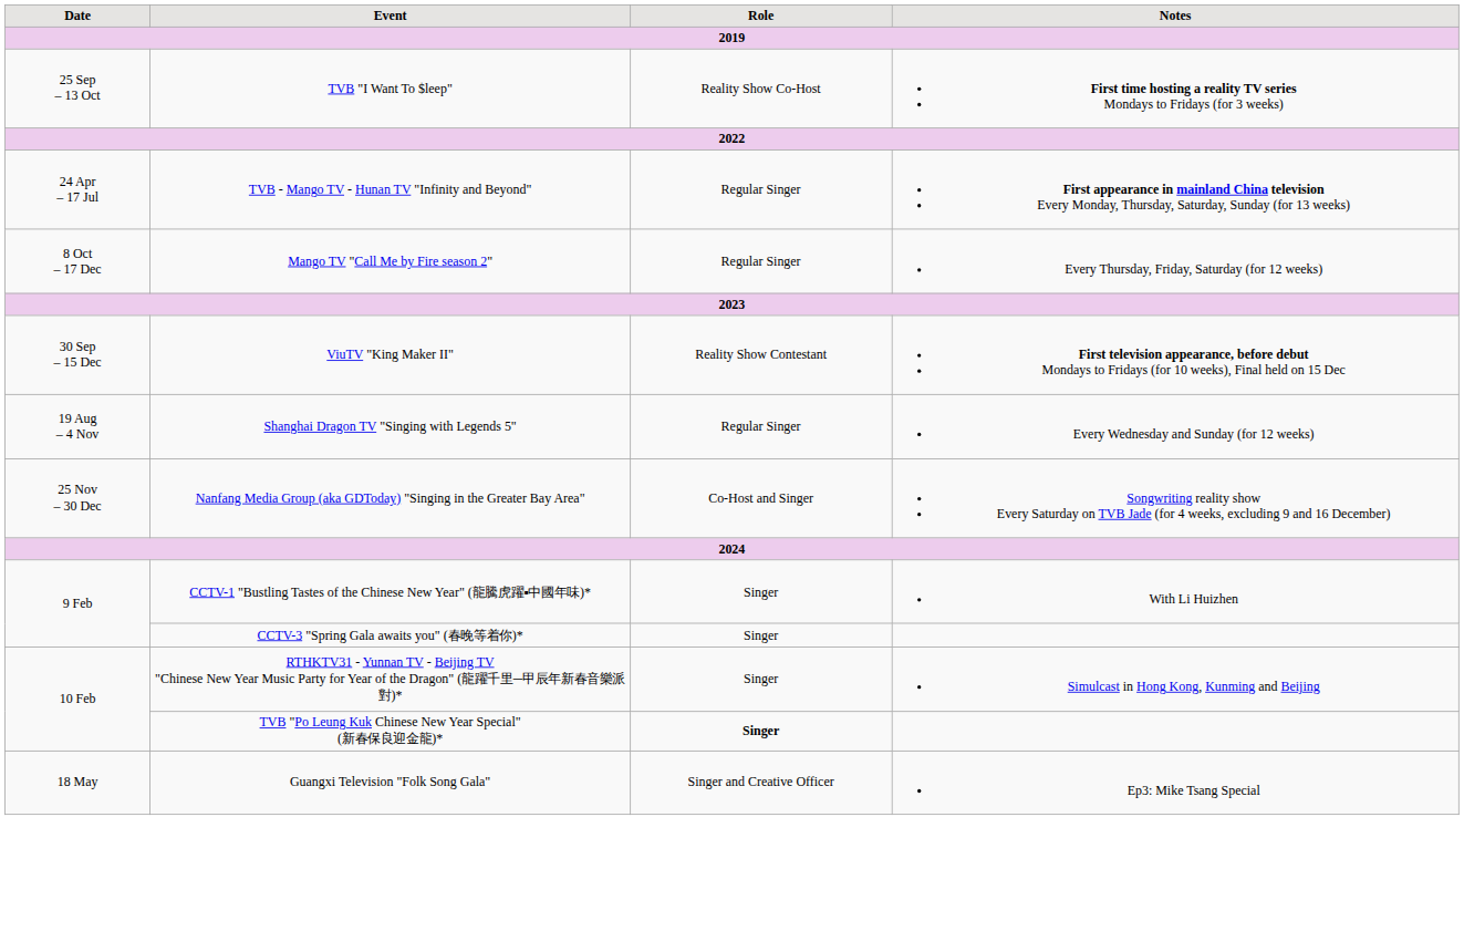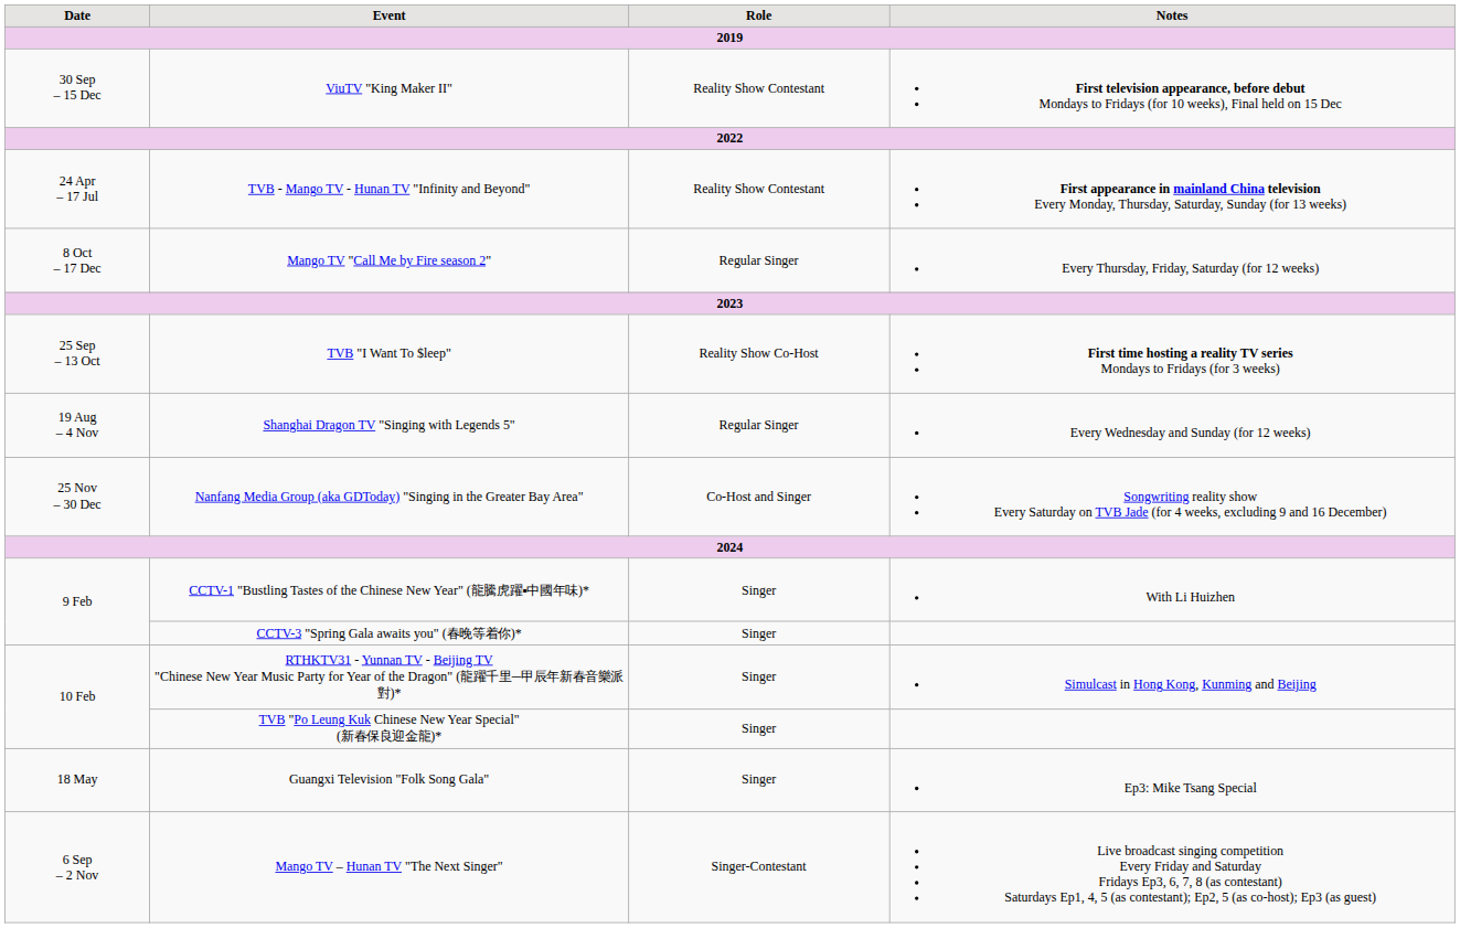 <table class="wikitable" style="text-align:center;font-size:90%;width:100%">
 <tr style="background:#E5E4E2;font-weight:bold;text-align:center">
 <td width="10%">Date</td>
 <td width="33%">Event</td>
 <td width="18%">Role</td>
 <td width="39%">Notes</td>
 </tr>
 <tr>
 <th colspan="4" style="background:#EDCCED"><strong>2019</strong></th>
 </tr>
 <tr>
-<td>25 Sep<br>– 13 Oct</td>
-<td><a href='#'>TVB</a> "I Want To $leep"</td>
-<td>Reality Show Co-Host</td>
-<td><br><ul><li><strong>First time hosting a reality TV series</strong></li><li>Mondays to Fridays (for 3 weeks)</li></ul></td>
+<td>30 Sep<br>– 15 Dec</td>
+<td><a href='#'>ViuTV</a> "King Maker II"</td>
+<td>Reality Show Contestant</td>
+<td><br><ul><li><strong>First television appearance, before debut</strong></li><li>Mondays to Fridays (for 10 weeks), Final held on 15 Dec</li></ul></td>
 </tr>
 <tr>
 <th colspan="4" style="background:#EDCCED"><strong>2022</strong></th>
 </tr>
 <tr>
 <td>24 Apr<br>– 17 Jul</td>
 <td><a href='#'>TVB</a> - <a href='#'>Mango TV</a> - <a href='#'>Hunan TV</a> "Infinity and Beyond"</td>
-<td>Regular Singer</td>
+<td>Reality Show Contestant</td>
 <td><br><ul><li><strong>First appearance in <a href='#'>mainland China</a> television</strong></li><li>Every Monday, Thursday, Saturday, Sunday (for 13 weeks)</li></ul></td>
 </tr>
 <tr>
 <td>8 Oct<br>– 17 Dec</td>
 <td><a href='#'>Mango TV</a> "<a href='#'>Call Me by Fire season 2</a>"</td>
 <td>Regular Singer</td>
 <td><br><ul><li>Every Thursday, Friday, Saturday (for 12 weeks)</li></ul></td>
 </tr>
 <tr>
 <th colspan="4" style="background:#EDCCED"><strong>2023</strong></th>
 </tr>
 <tr>
-<td>30 Sep<br>– 15 Dec</td>
-<td><a href='#'>ViuTV</a> "King Maker II"</td>
-<td>Reality Show Contestant</td>
-<td><br><ul><li><strong>First television appearance, before debut</strong></li><li>Mondays to Fridays (for 10 weeks), Final held on 15 Dec</li></ul></td>
+<td>25 Sep<br>– 13 Oct</td>
+<td><a href='#'>TVB</a> "I Want To $leep"</td>
+<td>Reality Show Co-Host</td>
+<td><br><ul><li><strong>First time hosting a reality TV series</strong></li><li>Mondays to Fridays (for 3 weeks)</li></ul></td>
 </tr>
 <tr>
 <td>19 Aug<br>– 4 Nov</td>
 <td><a href='#'>Shanghai Dragon TV</a> "Singing with Legends 5"</td>
 <td>Regular Singer</td>
 <td><br><ul><li>Every Wednesday and Sunday (for 12 weeks)</li></ul></td>
 </tr>
 <tr>
 <td>25 Nov<br>– 30 Dec</td>
 <td><a href='#'>Nanfang Media Group (aka GDToday)</a> "Singing in the Greater Bay Area"</td>
 <td>Co-Host and Singer</td>
 <td><br><ul><li><a href='#'>Songwriting</a> reality show</li><li>Every Saturday on <a href='#'>TVB Jade</a> (for 4 weeks, excluding 9 and 16 December)</li></ul></td>
 </tr>
 <tr>
 <th colspan="4" style="background:#EDCCED"><strong>2024</strong></th>
 </tr>
 <tr>
 <td rowspan="2">9 Feb</td>
 <td><a href='#'>CCTV-1</a> "Bustling Tastes of the Chinese New Year" (龍騰虎躍▪中國年味)*</td>
 <td>Singer</td>
 <td><br><ul><li>With Li Huizhen</li></ul></td>
 </tr>
 <tr>
 <td><a href='#'>CCTV-3</a> "Spring Gala awaits you" (春晚等着你)*</td>
 <td>Singer</td>
 <td></td>
 </tr>
 <tr>
 <td rowspan="2">10 Feb</td>
 <td><a href='#'>RTHKTV31</a> - <a href='#'>Yunnan TV</a> - <a href='#'>Beijing TV</a><br>"Chinese New Year Music Party for Year of the Dragon" (龍躍千里─甲辰年新春音樂派對)*</td>
 <td>Singer</td>
 <td><br><ul><li><a href='#'>Simulcast</a> in <a href='#'>Hong Kong</a>, <a href='#'>Kunming</a> and <a href='#'>Beijing</a></li></ul></td>
 </tr>
 <tr>
 <td><a href='#'>TVB</a> "<a href='#'>Po Leung Kuk</a> Chinese New Year Special"<br>(新春保良迎金龍)*</td>
-<td><strong>Singer</strong></td>
+<td>Singer</td>
 <td></td>
 </tr>
 <tr>
 <td>18 May</td>
 <td>Guangxi Television "Folk Song Gala"</td>
-<td>Singer and Creative Officer</td>
+<td>Singer</td>
 <td><br><ul><li>Ep3: Mike Tsang Special</li></ul></td>
 </tr>
+<tr>
+<td>6 Sep<br>– 2 Nov</td>
+<td><a href='#'>Mango TV</a> – <a href='#'>Hunan TV</a> "The Next Singer"</td>
+<td>Singer-Contestant</td>
+<td><br><ul><li>Live broadcast singing competition</li><li>Every Friday and Saturday</li><li>Fridays Ep3, 6, 7, 8 (as contestant)</li><li>Saturdays Ep1, 4, 5 (as contestant); Ep2, 5 (as co-host); Ep3 (as guest)</li></ul></td>
+</tr>
 </table>
